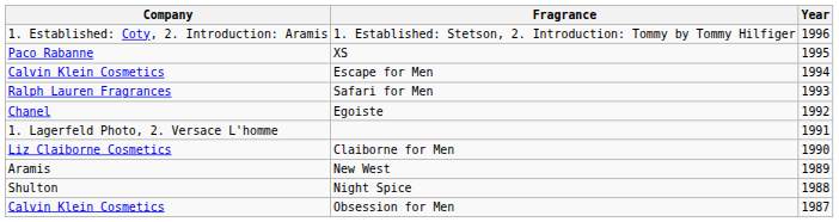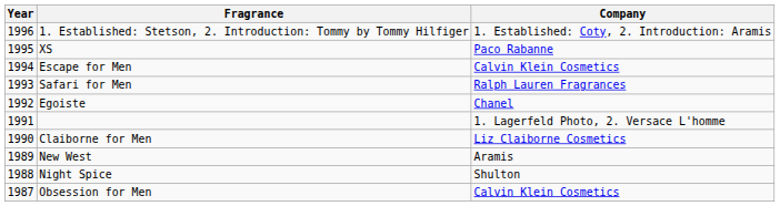 <table class="wikitable sortable">
 <tr>
+<th>Year</th>
+<th>Fragrance</th>
 <th>Company</th>
-<th>Fragrance</th>
-<th>Year</th>
 </tr>
 <tr>
+<td>1996</td>
+<td>1. Established: Stetson, 2. Introduction: Tommy by Tommy Hilfiger</td>
 <td>1. Established: <a href='#'>Coty</a>, 2. Introduction: Aramis</td>
-<td>1. Established: Stetson, 2. Introduction: Tommy by Tommy Hilfiger</td>
-<td>1996</td>
 </tr>
 <tr>
+<td>1995</td>
+<td>XS</td>
 <td><a href='#'>Paco Rabanne</a></td>
-<td>XS</td>
-<td>1995</td>
 </tr>
 <tr>
+<td>1994</td>
+<td>Escape for Men</td>
 <td><a href='#'>Calvin Klein Cosmetics</a></td>
-<td>Escape for Men</td>
-<td>1994</td>
 </tr>
 <tr>
+<td>1993</td>
+<td>Safari for Men</td>
 <td><a href='#'>Ralph Lauren Fragrances</a></td>
-<td>Safari for Men</td>
-<td>1993</td>
 </tr>
 <tr>
+<td>1992</td>
+<td>Egoiste</td>
 <td><a href='#'>Chanel</a></td>
-<td>Egoiste</td>
-<td>1992</td>
 </tr>
 <tr>
+<td>1991</td>
+<td></td>
 <td>1. Lagerfeld Photo, 2. Versace L'homme</td>
-<td></td>
-<td>1991</td>
 </tr>
 <tr>
+<td>1990</td>
+<td>Claiborne for Men</td>
 <td><a href='#'>Liz Claiborne Cosmetics</a></td>
-<td>Claiborne for Men</td>
-<td>1990</td>
 </tr>
 <tr>
+<td>1989</td>
+<td>New West</td>
 <td>Aramis</td>
-<td>New West</td>
-<td>1989</td>
 </tr>
 <tr>
+<td>1988</td>
+<td>Night Spice</td>
 <td>Shulton</td>
-<td>Night Spice</td>
-<td>1988</td>
 </tr>
 <tr>
+<td>1987</td>
+<td>Obsession for Men</td>
 <td><a href='#'>Calvin Klein Cosmetics</a></td>
-<td>Obsession for Men</td>
-<td>1987</td>
 </tr>
 </table>
